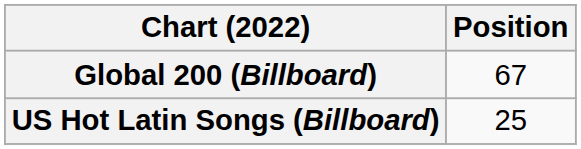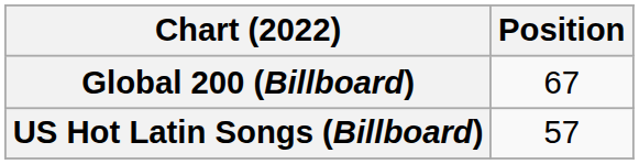 <table class="wikitable sortable plainrowheaders" style="text-align:center">
 <tr>
 <th scope="col">Chart (2022)</th>
 <th scope="col">Position</th>
 </tr>
 <tr>
 <th scope="row">Global 200 (<em>Billboard</em>)</th>
 <td>67</td>
 </tr>
 <tr>
 <th scope="row">US Hot Latin Songs (<em>Billboard</em>)</th>
-<td>25</td>
+<td>57</td>
 </tr>
 </table>
